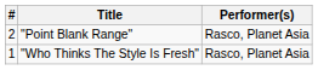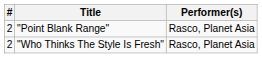 <table class="wikitable">
 <tr>
 <th>#</th>
 <th>Title</th>
 <th>Performer(s)</th>
 </tr>
 <tr>
 <td>2</td>
 <td>"Point Blank Range"</td>
 <td>Rasco, Planet Asia</td>
 </tr>
 <tr>
-<td>1</td>
+<td>2</td>
 <td>"Who Thinks The Style Is Fresh"</td>
 <td>Rasco, Planet Asia</td>
 </tr>
 </table>
